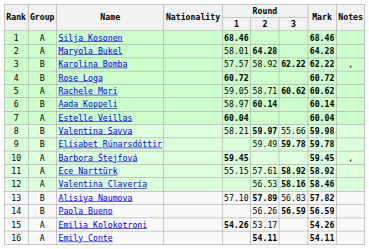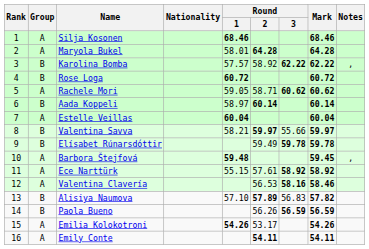 <table class="wikitable sortable" style="text-align:center">
 <tr>
 <th rowspan=2>Rank</th>
 <th rowspan=2>Group</th>
 <th rowspan=2>Name</th>
 <th rowspan=2>Nationality</th>
 <th colspan=3>Round</th>
 <th rowspan=2>Mark</th>
 <th rowspan=2>Notes</th>
 </tr>
 <tr>
 <th>1</th>
 <th>2</th>
 <th>3</th>
 </tr>
 <tr bgcolor=ccffcc>
 <td>1</td>
 <td>A</td>
 <td align=left><a href='#'>Silja Kosonen</a></td>
 <td align=left></td>
 <td><strong>68.46</strong></td>
 <td></td>
 <td></td>
 <td><strong>68.46</strong></td>
 <td></td>
 </tr>
 <tr bgcolor=ccffcc>
 <td>2</td>
 <td>A</td>
 <td align=left><a href='#'>Maryola Bukel</a></td>
 <td align=left></td>
 <td>58.01</td>
 <td><strong>64.28</strong></td>
 <td></td>
 <td><strong>64.28</strong></td>
 <td></td>
 </tr>
 <tr bgcolor=ccffcc>
 <td>3</td>
 <td>B</td>
 <td align=left><a href='#'>Karolina Bomba</a></td>
 <td align=left></td>
 <td>57.57</td>
 <td>58.92</td>
 <td><strong>62.22</strong></td>
 <td><strong>62.22</strong></td>
 <td>, </td>
 </tr>
 <tr bgcolor=ccffcc>
 <td>4</td>
 <td>B</td>
 <td align=left><a href='#'>Rose Loga</a></td>
 <td align=left></td>
 <td><strong>60.72</strong></td>
 <td></td>
 <td></td>
 <td><strong>60.72</strong></td>
 <td></td>
 </tr>
 <tr bgcolor=ccffcc>
 <td>5</td>
 <td>A</td>
 <td align=left><a href='#'>Rachele Mori</a></td>
 <td align=left></td>
 <td>59.05</td>
 <td>58.71</td>
 <td><strong>60.62</strong></td>
 <td><strong>60.62</strong></td>
 <td></td>
 </tr>
 <tr bgcolor=ccffcc>
 <td>6</td>
 <td>B</td>
 <td align=left><a href='#'>Aada Koppeli</a></td>
 <td align=left></td>
 <td>58.97</td>
 <td><strong>60.14</strong></td>
 <td></td>
 <td><strong>60.14</strong></td>
 <td></td>
 </tr>
 <tr bgcolor=ccffcc>
 <td>7</td>
 <td>A</td>
 <td align=left><a href='#'>Estelle Veillas</a></td>
 <td align=left></td>
 <td><strong>60.04</strong></td>
 <td></td>
 <td></td>
 <td><strong>60.04</strong></td>
 <td></td>
 </tr>
 <tr bgcolor=ddffdd>
 <td>8</td>
 <td>B</td>
 <td align=left><a href='#'>Valentina Savva</a></td>
 <td align=left></td>
 <td>58.21</td>
 <td><strong>59.97</strong></td>
 <td>55.66</td>
-<td><strong>59.98</strong></td>
+<td><strong>59.97</strong></td>
 <td></td>
 </tr>
 <tr bgcolor=ddffdd>
 <td>9</td>
 <td>B</td>
 <td align=left><a href='#'>Elísabet Rúnarsdóttir</a></td>
 <td align=left></td>
 <td></td>
 <td>59.49</td>
 <td><strong>59.78</strong></td>
 <td><strong>59.78</strong></td>
 <td></td>
 </tr>
 <tr bgcolor=ddffdd>
 <td>10</td>
 <td>A</td>
 <td align=left><a href='#'>Barbora Štejfová</a></td>
 <td align=left></td>
-<td><strong>59.45</strong></td>
+<td><strong>59.48</strong></td>
 <td></td>
 <td></td>
 <td><strong>59.45</strong></td>
 <td>, </td>
 </tr>
 <tr bgcolor=ddffdd>
 <td>11</td>
 <td>A</td>
 <td align=left><a href='#'>Ece Narttürk</a></td>
 <td align=left></td>
 <td>55.15</td>
 <td>57.61</td>
 <td><strong>58.92</strong></td>
 <td><strong>58.92</strong></td>
 <td></td>
 </tr>
 <tr bgcolor=ddffdd>
 <td>12</td>
 <td>A</td>
 <td align=left><a href='#'>Valentina Clavería</a></td>
 <td align=left></td>
 <td></td>
 <td>56.53</td>
 <td><strong>58.16</strong></td>
 <td><strong>58.46</strong></td>
 <td></td>
 </tr>
 <tr>
 <td>13</td>
 <td>B</td>
 <td align=left><a href='#'>Alisiya Naumova</a></td>
 <td align=left></td>
 <td>57.10</td>
 <td><strong>57.89</strong></td>
 <td>56.83</td>
 <td><strong>57.82</strong></td>
 <td></td>
 </tr>
 <tr>
 <td>14</td>
 <td>B</td>
 <td align=left><a href='#'>Paola Bueno</a></td>
 <td align=left></td>
 <td></td>
 <td>56.26</td>
 <td><strong>56.59</strong></td>
 <td><strong>56.59</strong></td>
 <td></td>
 </tr>
 <tr>
 <td>15</td>
 <td>A</td>
 <td align=left><a href='#'>Emilia Kolokotroni</a></td>
 <td align=left></td>
 <td><strong>54.26</strong></td>
 <td>53.17</td>
 <td></td>
 <td><strong>54.26</strong></td>
 <td></td>
 </tr>
 <tr>
 <td>16</td>
 <td>A</td>
 <td align=left><a href='#'>Emily Conte</a></td>
 <td align=left></td>
 <td></td>
 <td><strong>54.11</strong></td>
 <td></td>
 <td><strong>54.11</strong></td>
 <td></td>
 </tr>
 </table>
